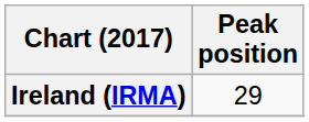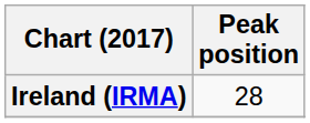 <table class="wikitable sortable plainrowheaders" style="text-align:center">
 <tr>
 <th scope="col">Chart (2017)</th>
 <th scope="col">Peak<br> position</th>
 </tr>
 <tr>
 <th scope="row">Ireland (<a href='#'>IRMA</a>)</th>
-<td>29</td>
+<td>28</td>
 </tr>
 <tr>
 </tr>
 <tr>
 </tr>
 </table>
